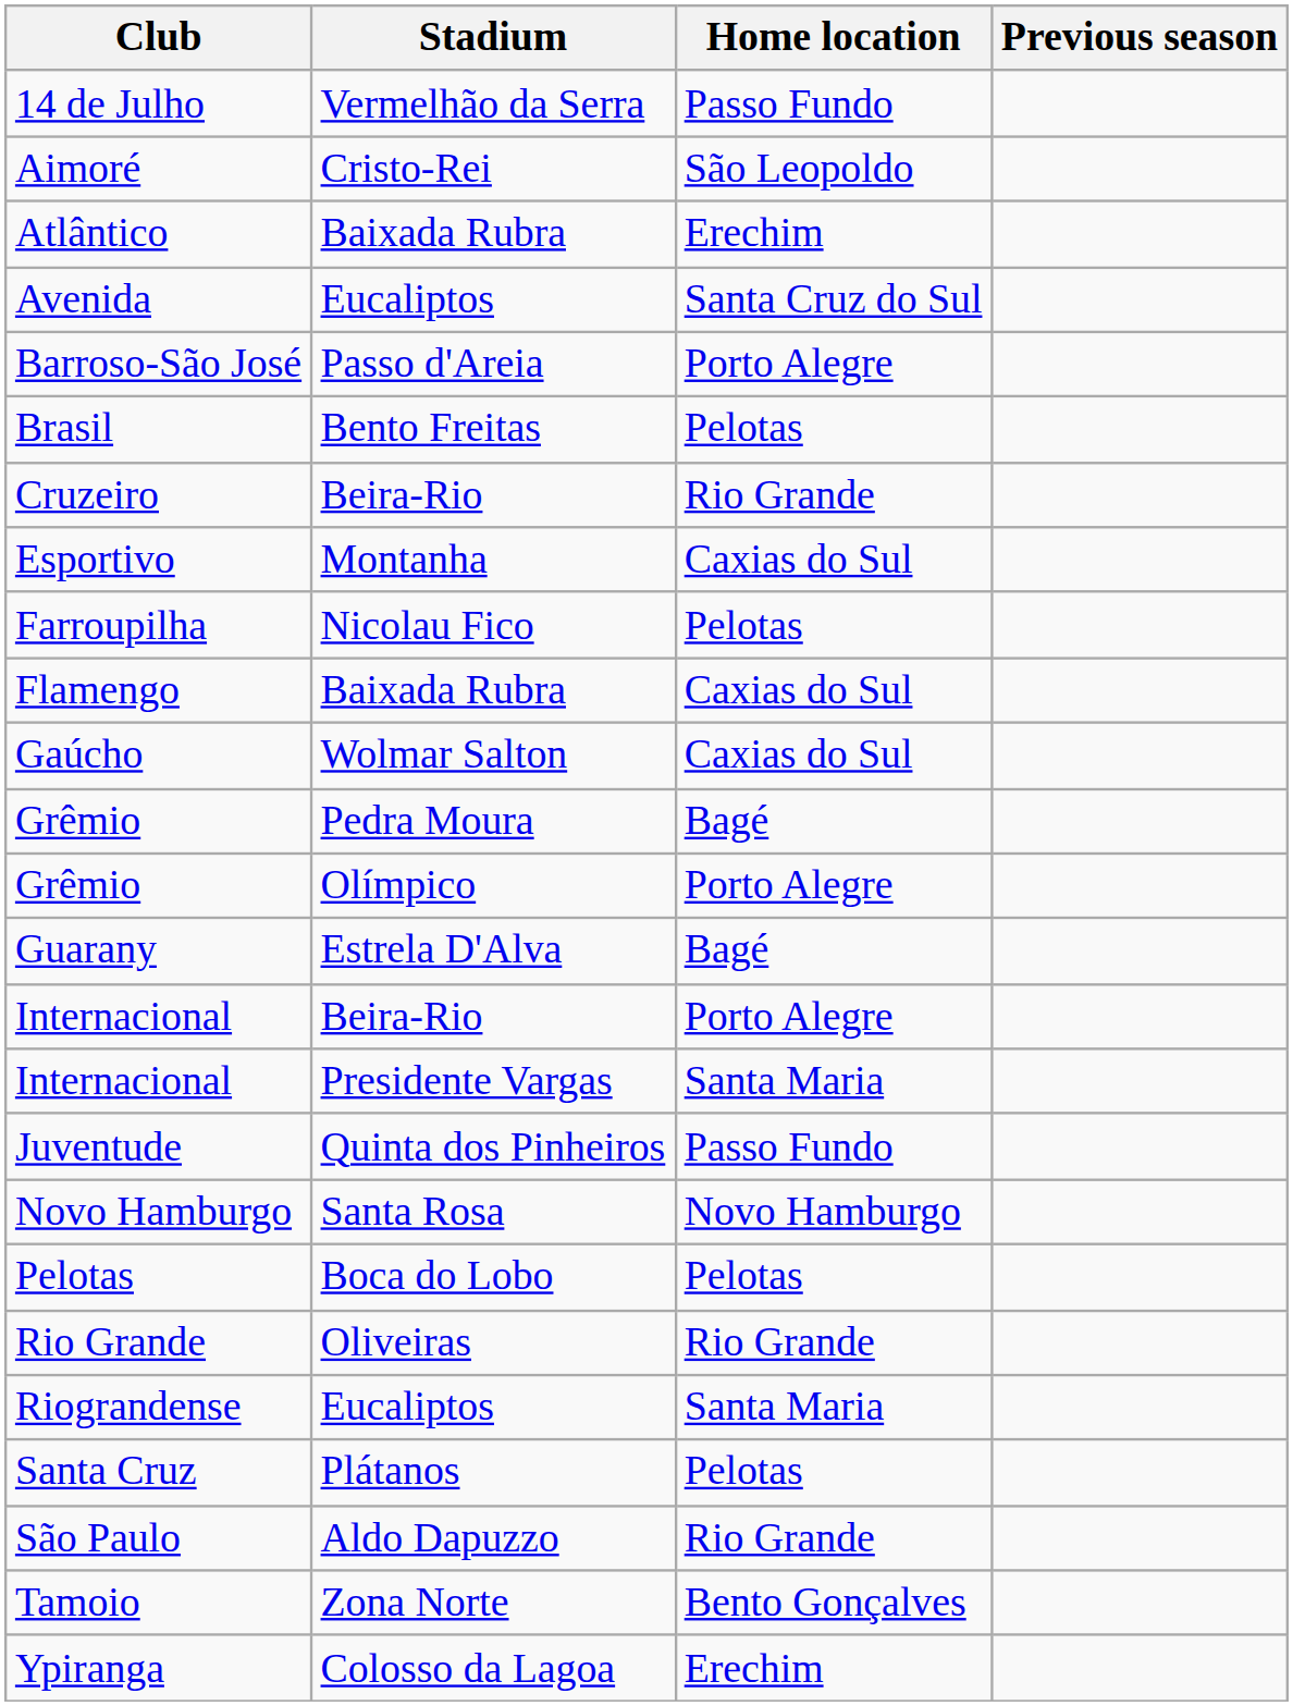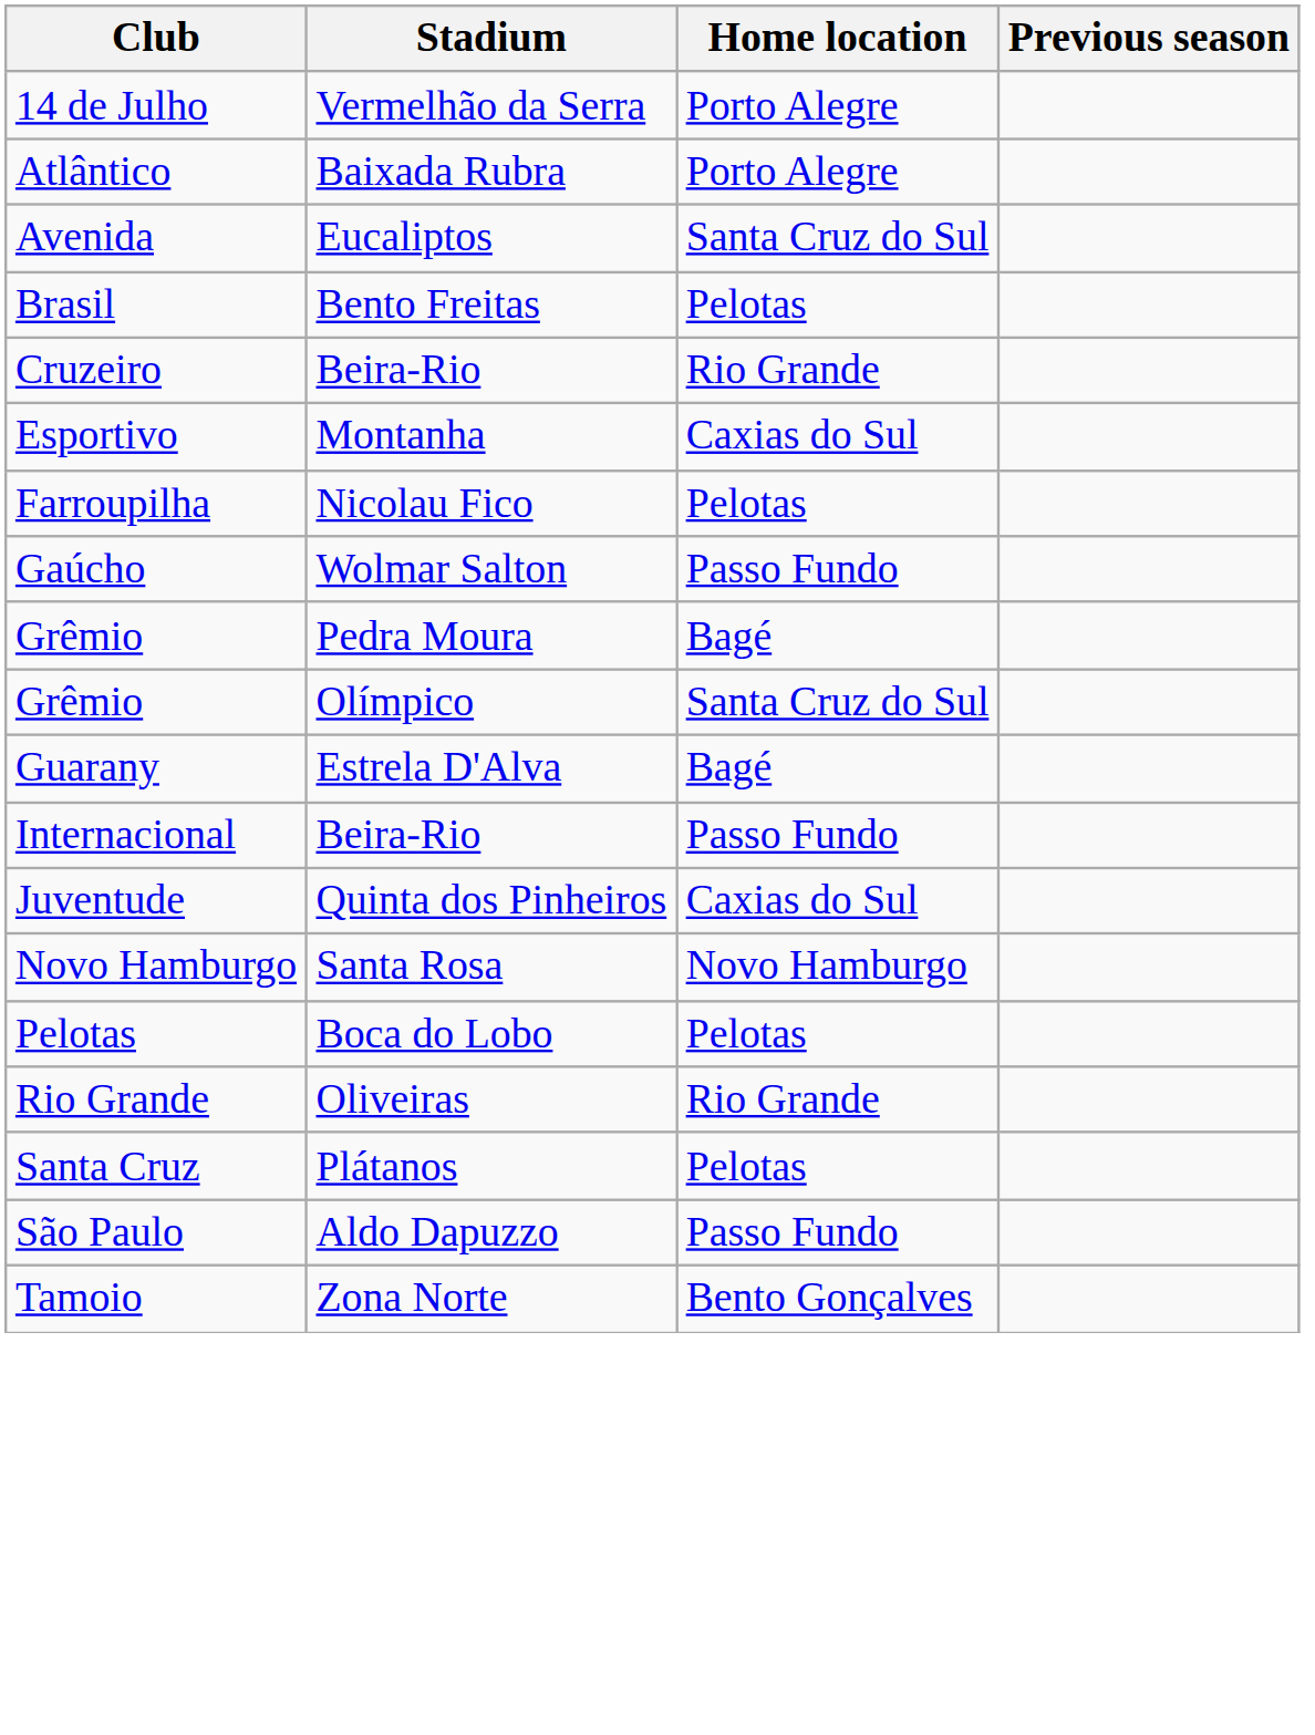 <table class="wikitable sortable">
 <tr>
 <th>Club</th>
 <th>Stadium</th>
 <th>Home location</th>
 <th>Previous season</th>
 </tr>
 <tr>
 <td><a href='#'>14 de Julho</a></td>
 <td><a href='#'>Vermelhão da Serra</a></td>
-<td><a href='#'>Passo Fundo</a></td>
-<td></td>
-</tr>
-<tr>
-<td><a href='#'>Aimoré</a></td>
-<td><a href='#'>Cristo-Rei</a></td>
-<td><a href='#'>São Leopoldo</a></td>
+<td><a href='#'>Porto Alegre</a></td>
 <td></td>
 </tr>
 <tr>
 <td><a href='#'>Atlântico</a></td>
 <td><a href='#'>Baixada Rubra</a></td>
-<td><a href='#'>Erechim</a></td>
+<td><a href='#'>Porto Alegre</a></td>
 <td></td>
 </tr>
 <tr>
 <td><a href='#'>Avenida</a></td>
 <td><a href='#'>Eucaliptos</a></td>
 <td><a href='#'>Santa Cruz do Sul</a></td>
-<td></td>
-</tr>
-<tr>
-<td><a href='#'>Barroso-São José</a></td>
-<td><a href='#'>Passo d'Areia</a></td>
-<td><a href='#'>Porto Alegre</a></td>
 <td></td>
 </tr>
 <tr>
 <td><a href='#'>Brasil</a></td>
 <td><a href='#'>Bento Freitas</a></td>
 <td><a href='#'>Pelotas</a></td>
 <td></td>
 </tr>
 <tr>
 <td><a href='#'>Cruzeiro</a></td>
 <td><a href='#'>Beira-Rio</a></td>
 <td><a href='#'>Rio Grande</a></td>
 <td></td>
 </tr>
 <tr>
 <td><a href='#'>Esportivo</a></td>
 <td><a href='#'>Montanha</a></td>
 <td><a href='#'>Caxias do Sul</a></td>
 <td></td>
 </tr>
 <tr>
 <td><a href='#'>Farroupilha</a></td>
 <td><a href='#'>Nicolau Fico</a></td>
 <td><a href='#'>Pelotas</a></td>
 <td></td>
 </tr>
 <tr>
-<td><a href='#'>Flamengo</a></td>
-<td><a href='#'>Baixada Rubra</a></td>
-<td><a href='#'>Caxias do Sul</a></td>
-<td></td>
-</tr>
-<tr>
 <td><a href='#'>Gaúcho</a></td>
 <td><a href='#'>Wolmar Salton</a></td>
-<td><a href='#'>Caxias do Sul</a></td>
+<td><a href='#'>Passo Fundo</a></td>
 <td></td>
 </tr>
 <tr>
 <td><a href='#'>Grêmio</a></td>
 <td><a href='#'>Pedra Moura</a></td>
 <td><a href='#'>Bagé</a></td>
 <td></td>
 </tr>
 <tr>
 <td><a href='#'>Grêmio</a></td>
 <td><a href='#'>Olímpico</a></td>
-<td><a href='#'>Porto Alegre</a></td>
+<td><a href='#'>Santa Cruz do Sul</a></td>
 <td></td>
 </tr>
 <tr>
 <td><a href='#'>Guarany</a></td>
 <td><a href='#'>Estrela D'Alva</a></td>
 <td><a href='#'>Bagé</a></td>
 <td></td>
 </tr>
 <tr>
 <td><a href='#'>Internacional</a></td>
 <td><a href='#'>Beira-Rio</a></td>
-<td><a href='#'>Porto Alegre</a></td>
-<td></td>
-</tr>
-<tr>
-<td><a href='#'>Internacional</a></td>
-<td><a href='#'>Presidente Vargas</a></td>
-<td><a href='#'>Santa Maria</a></td>
+<td><a href='#'>Passo Fundo</a></td>
 <td></td>
 </tr>
 <tr>
 <td><a href='#'>Juventude</a></td>
 <td><a href='#'>Quinta dos Pinheiros</a></td>
-<td><a href='#'>Passo Fundo</a></td>
+<td><a href='#'>Caxias do Sul</a></td>
 <td></td>
 </tr>
 <tr>
 <td><a href='#'>Novo Hamburgo</a></td>
 <td><a href='#'>Santa Rosa</a></td>
 <td><a href='#'>Novo Hamburgo</a></td>
 <td></td>
 </tr>
 <tr>
 <td><a href='#'>Pelotas</a></td>
 <td><a href='#'>Boca do Lobo</a></td>
 <td><a href='#'>Pelotas</a></td>
 <td></td>
 </tr>
 <tr>
 <td><a href='#'>Rio Grande</a></td>
 <td><a href='#'>Oliveiras</a></td>
 <td><a href='#'>Rio Grande</a></td>
 <td></td>
 </tr>
 <tr>
-<td><a href='#'>Riograndense</a></td>
-<td><a href='#'>Eucaliptos</a></td>
-<td><a href='#'>Santa Maria</a></td>
-<td></td>
-</tr>
-<tr>
 <td><a href='#'>Santa Cruz</a></td>
 <td><a href='#'>Plátanos</a></td>
 <td><a href='#'>Pelotas</a></td>
 <td></td>
 </tr>
 <tr>
 <td><a href='#'>São Paulo</a></td>
 <td><a href='#'>Aldo Dapuzzo</a></td>
-<td><a href='#'>Rio Grande</a></td>
+<td><a href='#'>Passo Fundo</a></td>
 <td></td>
 </tr>
 <tr>
 <td><a href='#'>Tamoio</a></td>
 <td><a href='#'>Zona Norte</a></td>
 <td><a href='#'>Bento Gonçalves</a></td>
 <td></td>
 </tr>
 <tr>
-<td><a href='#'>Ypiranga</a></td>
-<td><a href='#'>Colosso da Lagoa</a></td>
-<td><a href='#'>Erechim</a></td>
-<td></td>
-</tr>
-<tr>
 </tr>
 </table>
